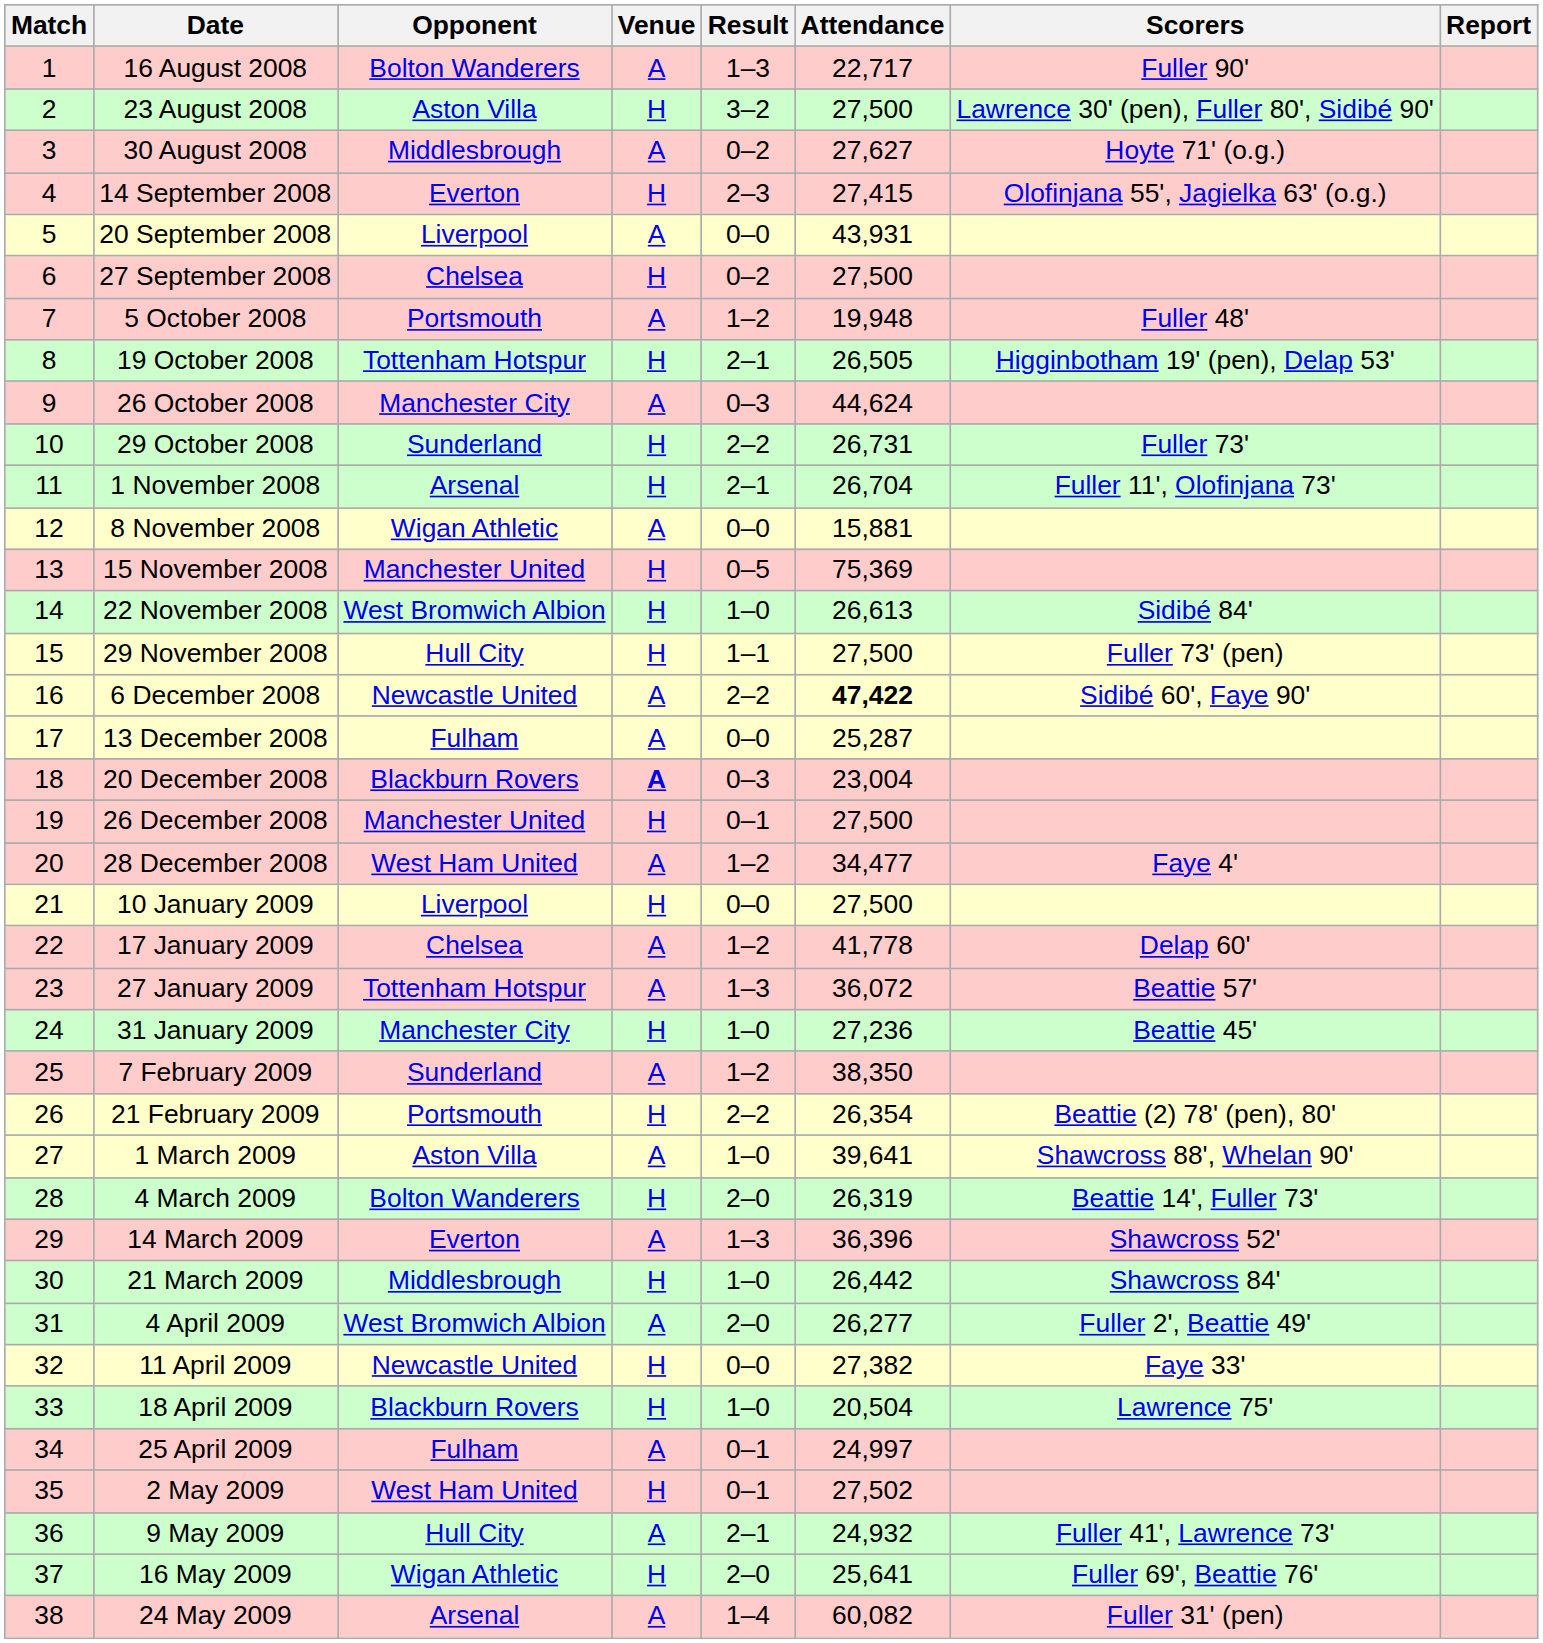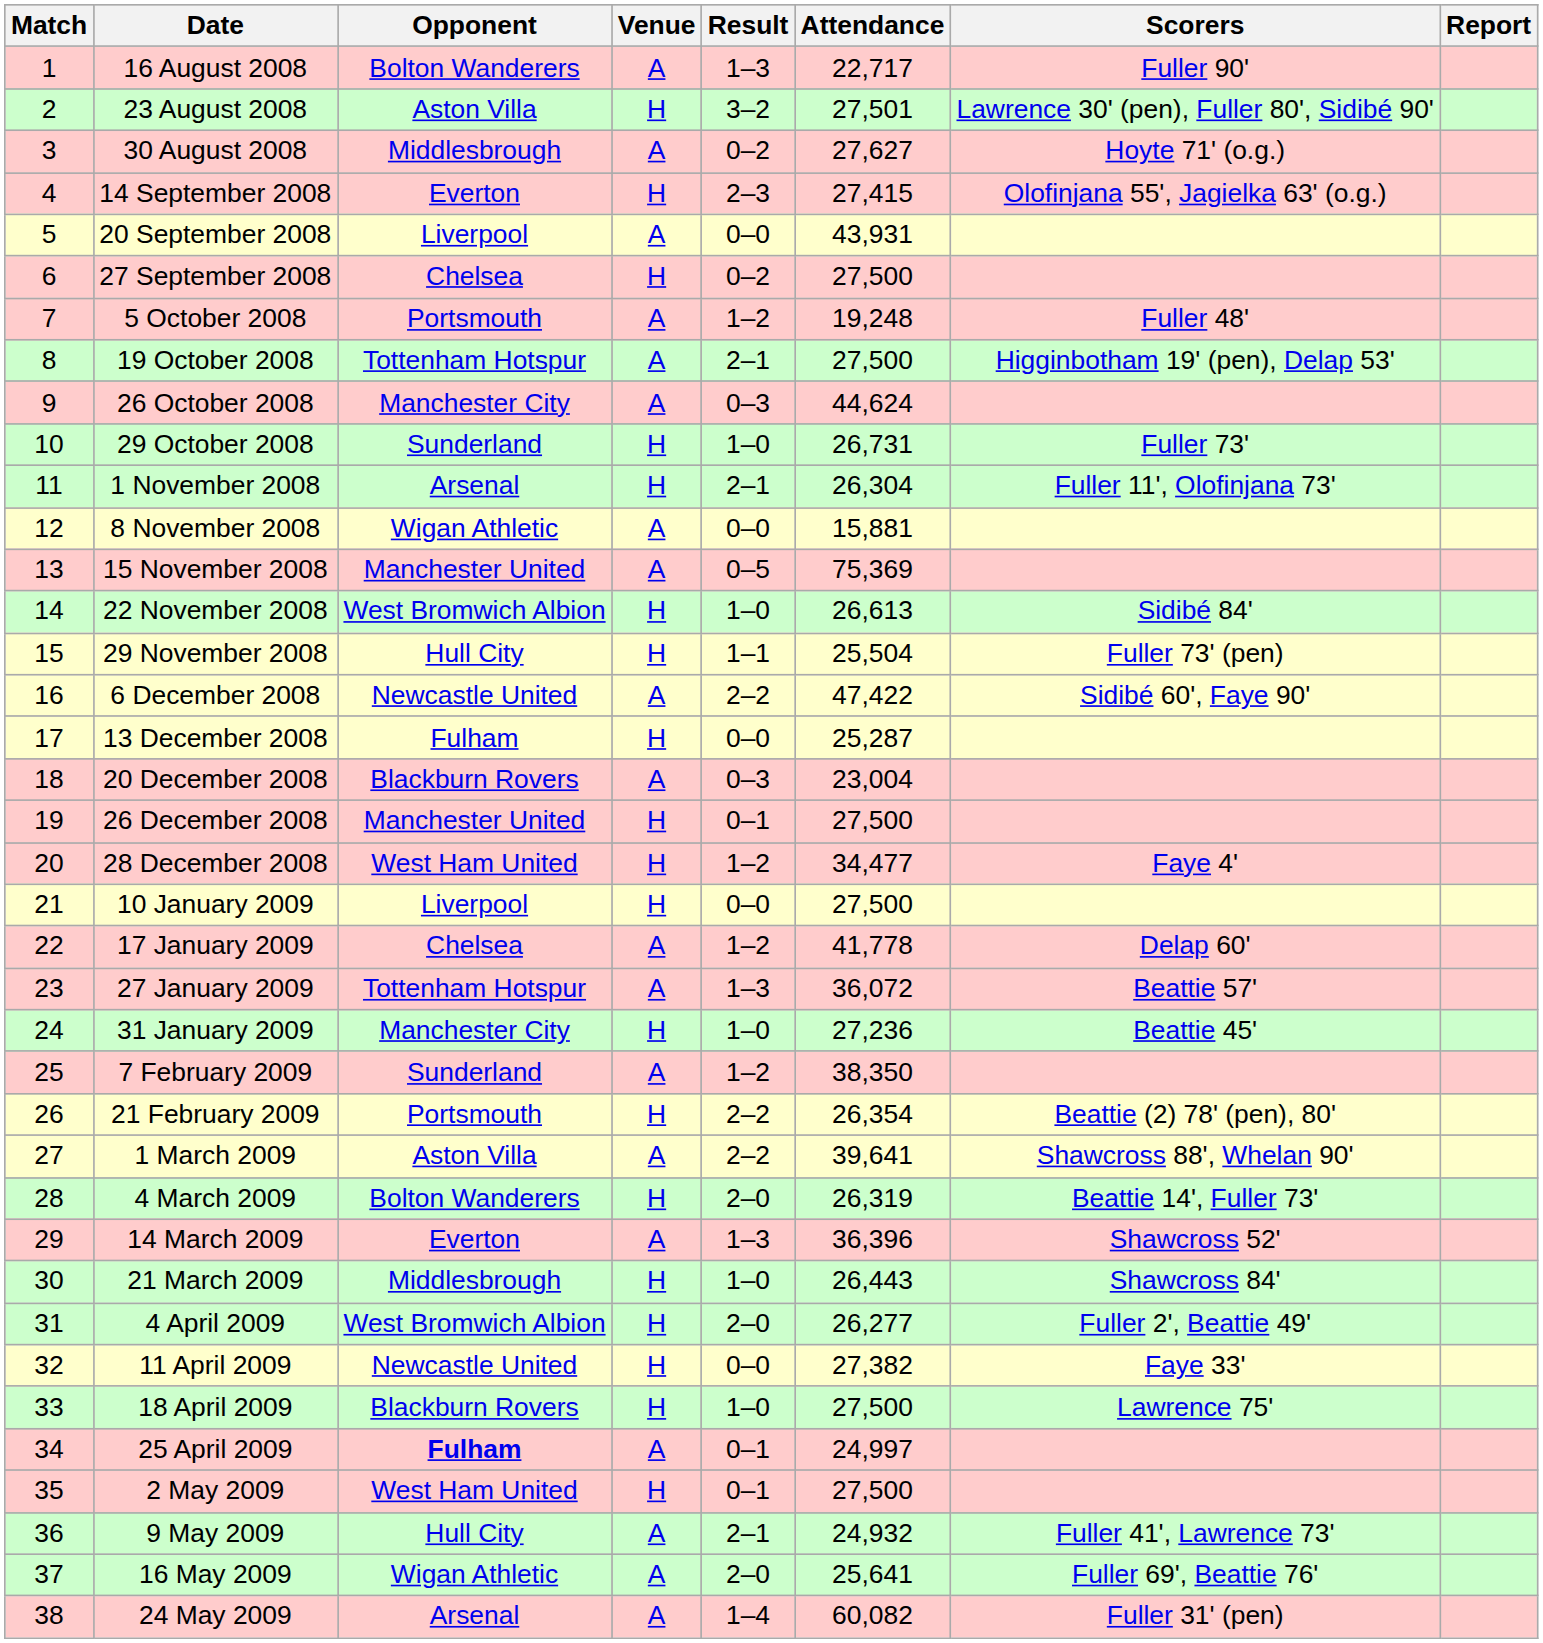 <table class="wikitable" style="font-size:100%; text-align:center">
 <tr>
 <th>Match</th>
 <th>Date</th>
 <th>Opponent</th>
 <th>Venue</th>
 <th>Result</th>
 <th>Attendance</th>
 <th>Scorers</th>
 <th>Report</th>
 </tr>
 <tr style="background: #FFCCCC;">
 <td>1</td>
 <td>16 August 2008</td>
 <td><a href='#'>Bolton Wanderers</a></td>
 <td><a href='#'>A</a></td>
 <td>1–3</td>
 <td>22,717</td>
 <td><a href='#'>Fuller</a> 90'</td>
 <td></td>
 </tr>
 <tr style="background: #CCFFCC;">
 <td>2</td>
 <td>23 August 2008</td>
 <td><a href='#'>Aston Villa</a></td>
 <td><a href='#'>H</a></td>
 <td>3–2</td>
-<td>27,500</td>
+<td>27,501</td>
 <td><a href='#'>Lawrence</a> 30' (pen), <a href='#'>Fuller</a> 80', <a href='#'>Sidibé</a> 90'</td>
 <td></td>
 </tr>
 <tr style="background: #FFCCCC;">
 <td>3</td>
 <td>30 August 2008</td>
 <td><a href='#'>Middlesbrough</a></td>
 <td><a href='#'>A</a></td>
 <td>0–2</td>
 <td>27,627</td>
 <td><a href='#'>Hoyte</a> 71' (o.g.)</td>
 <td></td>
 </tr>
 <tr style="background: #FFCCCC;">
 <td>4</td>
 <td>14 September 2008</td>
 <td><a href='#'>Everton</a></td>
 <td><a href='#'>H</a></td>
 <td>2–3</td>
 <td>27,415</td>
 <td><a href='#'>Olofinjana</a> 55', <a href='#'>Jagielka</a> 63' (o.g.)</td>
 <td></td>
 </tr>
 <tr style="background: #FFFFCC;">
 <td>5</td>
 <td>20 September 2008</td>
 <td><a href='#'>Liverpool</a></td>
 <td><a href='#'>A</a></td>
 <td>0–0</td>
 <td>43,931</td>
 <td></td>
 <td></td>
 </tr>
 <tr style="background: #FFCCCC;">
 <td>6</td>
 <td>27 September 2008</td>
 <td><a href='#'>Chelsea</a></td>
 <td><a href='#'>H</a></td>
 <td>0–2</td>
 <td>27,500</td>
 <td></td>
 <td></td>
 </tr>
 <tr style="background: #FFCCCC;">
 <td>7</td>
 <td>5 October 2008</td>
 <td><a href='#'>Portsmouth</a></td>
 <td><a href='#'>A</a></td>
 <td>1–2</td>
-<td>19,948</td>
+<td>19,248</td>
 <td><a href='#'>Fuller</a> 48'</td>
 <td></td>
 </tr>
 <tr style="background: #CCFFCC;">
 <td>8</td>
 <td>19 October 2008</td>
 <td><a href='#'>Tottenham Hotspur</a></td>
-<td><a href='#'>H</a></td>
+<td><a href='#'>A</a></td>
 <td>2–1</td>
-<td>26,505</td>
+<td>27,500</td>
 <td><a href='#'>Higginbotham</a> 19' (pen), <a href='#'>Delap</a> 53'</td>
 <td></td>
 </tr>
 <tr style="background: #FFCCCC;">
 <td>9</td>
 <td>26 October 2008</td>
 <td><a href='#'>Manchester City</a></td>
 <td><a href='#'>A</a></td>
 <td>0–3</td>
 <td>44,624</td>
 <td></td>
 <td></td>
 </tr>
 <tr style="background: #CCFFCC;">
 <td>10</td>
 <td>29 October 2008</td>
 <td><a href='#'>Sunderland</a></td>
 <td><a href='#'>H</a></td>
-<td>2–2</td>
+<td>1–0</td>
 <td>26,731</td>
 <td><a href='#'>Fuller</a> 73'</td>
 <td></td>
 </tr>
 <tr style="background: #CCFFCC;">
 <td>11</td>
 <td>1 November 2008</td>
 <td><a href='#'>Arsenal</a></td>
 <td><a href='#'>H</a></td>
 <td>2–1</td>
-<td>26,704</td>
+<td>26,304</td>
 <td><a href='#'>Fuller</a> 11', <a href='#'>Olofinjana</a> 73'</td>
 <td></td>
 </tr>
 <tr style="background: #FFFFCC;">
 <td>12</td>
 <td>8 November 2008</td>
 <td><a href='#'>Wigan Athletic</a></td>
 <td><a href='#'>A</a></td>
 <td>0–0</td>
 <td>15,881</td>
 <td></td>
 <td></td>
 </tr>
 <tr style="background: #FFCCCC;">
 <td>13</td>
 <td>15 November 2008</td>
 <td><a href='#'>Manchester United</a></td>
-<td><a href='#'>H</a></td>
+<td><a href='#'>A</a></td>
 <td>0–5</td>
 <td>75,369</td>
 <td></td>
 <td></td>
 </tr>
 <tr style="background: #CCFFCC;">
 <td>14</td>
 <td>22 November 2008</td>
 <td><a href='#'>West Bromwich Albion</a></td>
 <td><a href='#'>H</a></td>
 <td>1–0</td>
 <td>26,613</td>
 <td><a href='#'>Sidibé</a> 84'</td>
 <td></td>
 </tr>
 <tr style="background: #FFFFCC;">
 <td>15</td>
 <td>29 November 2008</td>
 <td><a href='#'>Hull City</a></td>
 <td><a href='#'>H</a></td>
 <td>1–1</td>
-<td>27,500</td>
+<td>25,504</td>
 <td><a href='#'>Fuller</a> 73' (pen)</td>
 <td></td>
 </tr>
 <tr style="background: #FFFFCC;">
 <td>16</td>
 <td>6 December 2008</td>
 <td><a href='#'>Newcastle United</a></td>
 <td><a href='#'>A</a></td>
 <td>2–2</td>
-<td><strong>47,422</strong></td>
+<td>47,422</td>
 <td><a href='#'>Sidibé</a> 60', <a href='#'>Faye</a> 90'</td>
 <td></td>
 </tr>
 <tr style="background: #FFFFCC;">
 <td>17</td>
 <td>13 December 2008</td>
 <td><a href='#'>Fulham</a></td>
-<td><a href='#'>A</a></td>
+<td><a href='#'>H</a></td>
 <td>0–0</td>
 <td>25,287</td>
 <td></td>
 <td></td>
 </tr>
 <tr style="background: #FFCCCC;">
 <td>18</td>
 <td>20 December 2008</td>
 <td><a href='#'>Blackburn Rovers</a></td>
-<td><strong><a href='#'>A</a></strong></td>
+<td><a href='#'>A</a></td>
 <td>0–3</td>
 <td>23,004</td>
 <td></td>
 <td></td>
 </tr>
 <tr style="background: #FFCCCC;">
 <td>19</td>
 <td>26 December 2008</td>
 <td><a href='#'>Manchester United</a></td>
 <td><a href='#'>H</a></td>
 <td>0–1</td>
 <td>27,500</td>
 <td></td>
 <td></td>
 </tr>
 <tr style="background: #FFCCCC;">
 <td>20</td>
 <td>28 December 2008</td>
 <td><a href='#'>West Ham United</a></td>
-<td><a href='#'>A</a></td>
+<td><a href='#'>H</a></td>
 <td>1–2</td>
 <td>34,477</td>
 <td><a href='#'>Faye</a> 4'</td>
 <td></td>
 </tr>
 <tr style="background: #FFFFCC;">
 <td>21</td>
 <td>10 January 2009</td>
 <td><a href='#'>Liverpool</a></td>
 <td><a href='#'>H</a></td>
 <td>0–0</td>
 <td>27,500</td>
 <td></td>
 <td></td>
 </tr>
 <tr style="background: #FFCCCC;">
 <td>22</td>
 <td>17 January 2009</td>
 <td><a href='#'>Chelsea</a></td>
 <td><a href='#'>A</a></td>
 <td>1–2</td>
 <td>41,778</td>
 <td><a href='#'>Delap</a> 60'</td>
 <td></td>
 </tr>
 <tr style="background: #FFCCCC;">
 <td>23</td>
 <td>27 January 2009</td>
 <td><a href='#'>Tottenham Hotspur</a></td>
 <td><a href='#'>A</a></td>
 <td>1–3</td>
 <td>36,072</td>
 <td><a href='#'>Beattie</a> 57'</td>
 <td></td>
 </tr>
 <tr style="background: #CCFFCC;">
 <td>24</td>
 <td>31 January 2009</td>
 <td><a href='#'>Manchester City</a></td>
 <td><a href='#'>H</a></td>
 <td>1–0</td>
 <td>27,236</td>
 <td><a href='#'>Beattie</a> 45'</td>
 <td></td>
 </tr>
 <tr style="background: #FFCCCC;">
 <td>25</td>
 <td>7 February 2009</td>
 <td><a href='#'>Sunderland</a></td>
 <td><a href='#'>A</a></td>
 <td>1–2</td>
 <td>38,350</td>
 <td></td>
 <td></td>
 </tr>
 <tr style="background: #FFFFCC;">
 <td>26</td>
 <td>21 February 2009</td>
 <td><a href='#'>Portsmouth</a></td>
 <td><a href='#'>H</a></td>
 <td>2–2</td>
 <td>26,354</td>
 <td><a href='#'>Beattie</a> (2) 78' (pen), 80'</td>
 <td></td>
 </tr>
 <tr style="background: #FFFFCC;">
 <td>27</td>
 <td>1 March 2009</td>
 <td><a href='#'>Aston Villa</a></td>
 <td><a href='#'>A</a></td>
-<td>1–0</td>
+<td>2–2</td>
 <td>39,641</td>
 <td><a href='#'>Shawcross</a> 88', <a href='#'>Whelan</a> 90'</td>
 <td></td>
 </tr>
 <tr style="background: #CCFFCC;">
 <td>28</td>
 <td>4 March 2009</td>
 <td><a href='#'>Bolton Wanderers</a></td>
 <td><a href='#'>H</a></td>
 <td>2–0</td>
 <td>26,319</td>
 <td><a href='#'>Beattie</a> 14', <a href='#'>Fuller</a> 73'</td>
 <td></td>
 </tr>
 <tr style="background: #FFCCCC;">
 <td>29</td>
 <td>14 March 2009</td>
 <td><a href='#'>Everton</a></td>
 <td><a href='#'>A</a></td>
 <td>1–3</td>
 <td>36,396</td>
 <td><a href='#'>Shawcross</a> 52'</td>
 <td></td>
 </tr>
 <tr style="background: #CCFFCC;">
 <td>30</td>
 <td>21 March 2009</td>
 <td><a href='#'>Middlesbrough</a></td>
 <td><a href='#'>H</a></td>
 <td>1–0</td>
-<td>26,442</td>
+<td>26,443</td>
 <td><a href='#'>Shawcross</a> 84'</td>
 <td></td>
 </tr>
 <tr style="background: #CCFFCC;">
 <td>31</td>
 <td>4 April 2009</td>
 <td><a href='#'>West Bromwich Albion</a></td>
-<td><a href='#'>A</a></td>
+<td><a href='#'>H</a></td>
 <td>2–0</td>
 <td>26,277</td>
 <td><a href='#'>Fuller</a> 2', <a href='#'>Beattie</a> 49'</td>
 <td></td>
 </tr>
 <tr style="background: #FFFFCC;">
 <td>32</td>
 <td>11 April 2009</td>
 <td><a href='#'>Newcastle United</a></td>
 <td><a href='#'>H</a></td>
 <td>0–0</td>
 <td>27,382</td>
 <td><a href='#'>Faye</a> 33'</td>
 <td></td>
 </tr>
 <tr style="background: #CCFFCC;">
 <td>33</td>
 <td>18 April 2009</td>
 <td><a href='#'>Blackburn Rovers</a></td>
 <td><a href='#'>H</a></td>
 <td>1–0</td>
-<td>20,504</td>
+<td>27,500</td>
 <td><a href='#'>Lawrence</a> 75'</td>
 <td></td>
 </tr>
 <tr style="background: #FFCCCC;">
 <td>34</td>
 <td>25 April 2009</td>
-<td><a href='#'>Fulham</a></td>
+<td><strong><a href='#'>Fulham</a></strong></td>
 <td><a href='#'>A</a></td>
 <td>0–1</td>
 <td>24,997</td>
 <td></td>
 <td></td>
 </tr>
 <tr style="background: #FFCCCC;">
 <td>35</td>
 <td>2 May 2009</td>
 <td><a href='#'>West Ham United</a></td>
 <td><a href='#'>H</a></td>
 <td>0–1</td>
-<td>27,502</td>
+<td>27,500</td>
 <td></td>
 <td></td>
 </tr>
 <tr style="background: #CCFFCC;">
 <td>36</td>
 <td>9 May 2009</td>
 <td><a href='#'>Hull City</a></td>
 <td><a href='#'>A</a></td>
 <td>2–1</td>
 <td>24,932</td>
 <td><a href='#'>Fuller</a> 41', <a href='#'>Lawrence</a> 73'</td>
 <td></td>
 </tr>
 <tr style="background: #CCFFCC;">
 <td>37</td>
 <td>16 May 2009</td>
 <td><a href='#'>Wigan Athletic</a></td>
-<td><a href='#'>H</a></td>
+<td><a href='#'>A</a></td>
 <td>2–0</td>
 <td>25,641</td>
 <td><a href='#'>Fuller</a> 69', <a href='#'>Beattie</a> 76'</td>
 <td></td>
 </tr>
 <tr style="background: #FFCCCC;">
 <td>38</td>
 <td>24 May 2009</td>
 <td><a href='#'>Arsenal</a></td>
 <td><a href='#'>A</a></td>
 <td>1–4</td>
 <td>60,082</td>
 <td><a href='#'>Fuller</a> 31' (pen)</td>
 <td></td>
 </tr>
 </table>
